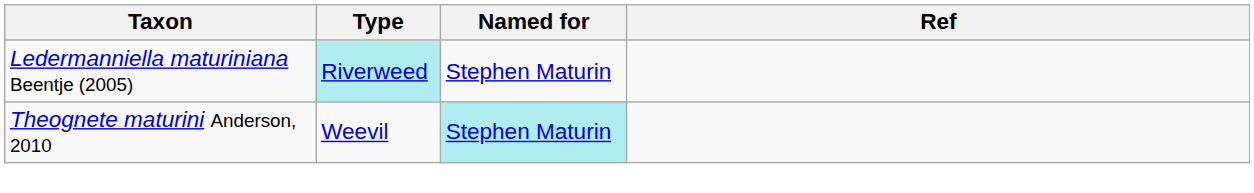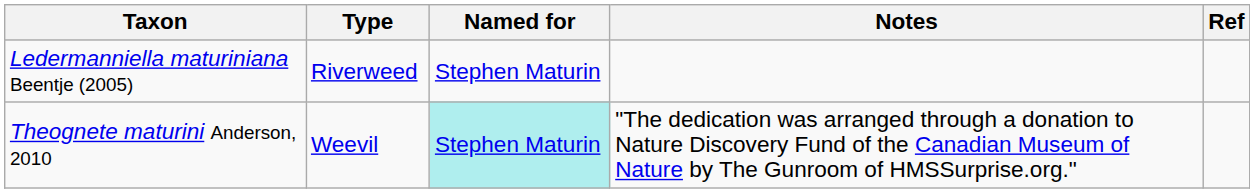 <table class="wikitable sortable" width="100%">
 <tr>
 <th style="width:25%;">Taxon</th>
 <th style="width:10%;">Type</th>
 <th style="width:15%;">Named for</th>
+<th style="width:50%;">Notes</th>
 <th class="unsortable">Ref</th>
 </tr>
 <tr>
 <td><em><a href='#'>Ledermanniella maturiniana</a></em> <small>Beentje (2005)</small></td>
-<td style="background: paleturquoise;"><a href='#'>Riverweed</a></td>
+<td><a href='#'>Riverweed</a></td>
 <td><a href='#'>Stephen Maturin</a></td>
+<td></td>
 <td></td>
 </tr>
 <tr>
 <td><em><a href='#'>Theognete maturini</a></em> <small>Anderson, 2010</small></td>
 <td><a href='#'>Weevil</a></td>
 <td style="background: paleturquoise;"><a href='#'>Stephen Maturin</a></td>
+<td>"The dedication was arranged through a donation to Nature Discovery Fund of the <a href='#'>Canadian Museum of Nature</a> by The Gunroom of HMSSurprise.org."</td>
 <td></td>
 </tr>
 </table>
